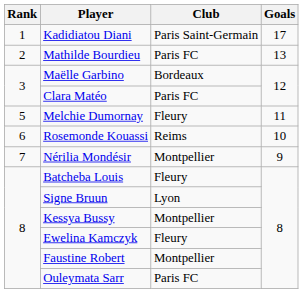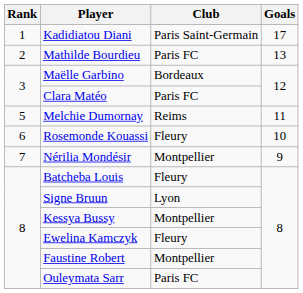 <table class="wikitable" style="text-align:center">
 <tr>
 <th>Rank</th>
 <th>Player</th>
 <th>Club</th>
 <th>Goals</th>
 </tr>
 <tr>
 <td>1</td>
 <td align="left"> <a href='#'>Kadidiatou Diani</a></td>
 <td align="left">Paris Saint-Germain</td>
 <td>17</td>
 </tr>
 <tr>
 <td>2</td>
 <td align="left"> <a href='#'>Mathilde Bourdieu</a></td>
 <td align="left">Paris FC</td>
 <td>13</td>
 </tr>
 <tr>
 <td rowspan=2>3</td>
 <td align="left"> <a href='#'>Maëlle Garbino</a></td>
 <td align="left">Bordeaux</td>
 <td rowspan=2>12</td>
 </tr>
 <tr>
 <td align="left"> <a href='#'>Clara Matéo</a></td>
 <td align="left">Paris FC</td>
 </tr>
 <tr>
 <td>5</td>
 <td align="left"> <a href='#'>Melchie Dumornay</a></td>
-<td align="left">Fleury</td>
+<td align="left">Reims</td>
 <td>11</td>
 </tr>
 <tr>
 <td>6</td>
 <td align="left"> <a href='#'>Rosemonde Kouassi</a></td>
-<td align="left">Reims</td>
+<td align="left">Fleury</td>
 <td>10</td>
 </tr>
 <tr>
 <td>7</td>
 <td align="left"> <a href='#'>Nérilia Mondésir</a></td>
 <td align="left">Montpellier</td>
 <td>9</td>
 </tr>
 <tr>
 <td rowspan=6>8</td>
 <td align="left"> <a href='#'>Batcheba Louis</a></td>
 <td align="left">Fleury</td>
 <td rowspan=6>8</td>
 </tr>
 <tr>
 <td align="left"> <a href='#'>Signe Bruun</a></td>
 <td align="left">Lyon</td>
 </tr>
 <tr>
 <td align="left"> <a href='#'>Kessya Bussy</a></td>
 <td align="left">Montpellier</td>
 </tr>
 <tr>
 <td align="left"> <a href='#'>Ewelina Kamczyk</a></td>
 <td align="left">Fleury</td>
 </tr>
 <tr>
 <td align="left"> <a href='#'>Faustine Robert</a></td>
 <td align="left">Montpellier</td>
 </tr>
 <tr>
 <td align="left"> <a href='#'>Ouleymata Sarr</a></td>
 <td align="left">Paris FC</td>
 </tr>
 </table>
